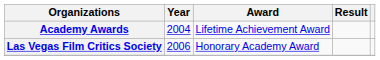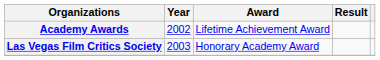 <table class= "wikitable plainrowheaders sortable">
 <tr>
 <th>Organizations</th>
 <th scope="col">Year</th>
 <th scope="col">Award</th>
 <th scope="col">Result</th>
 <th scope="col" class="unsortable"></th>
 </tr>
 <tr>
 <th scope="row" rowspan="1"><a href='#'>Academy Awards</a></th>
-<td style="text-align:center;"><a href='#'>2004</a></td>
+<td style="text-align:center;"><a href='#'>2002</a></td>
 <td><a href='#'>Lifetime Achievement Award</a></td>
 <td></td>
 <td style="text-align:center;"></td>
 </tr>
 <tr>
 <th scope="row" rowspan="1"><a href='#'>Las Vegas Film Critics Society</a></th>
-<td style="text-align:center;"><a href='#'>2006</a></td>
+<td style="text-align:center;"><a href='#'>2003</a></td>
 <td><a href='#'>Honorary Academy Award</a></td>
 <td></td>
 <td style="text-align:center;"></td>
 </tr>
 <tr>
 </tr>
 </table>
